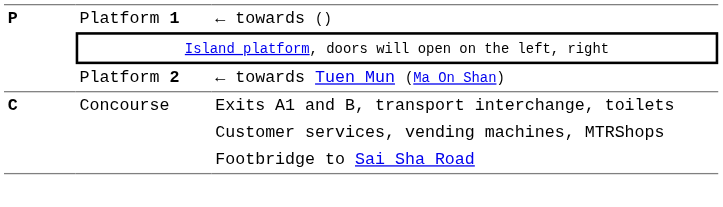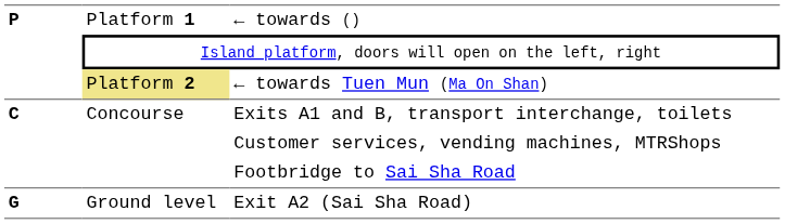 <table border=0 cellspacing=0 cellpadding=3>
 <tr>
 <td style="border-top:solid 1px gray;border-bottom:solid 1px gray;width:50px;vertical-align:top;" rowspan=3><strong>P</strong></td>
 <td style="border-top:solid 1px gray;width:100px;">Platform <span><strong>1</strong></span></td>
 <td style="border-top:solid 1px gray;width:390px;">←  towards  <small>()</small></td>
 </tr>
 <tr>
 <td style="border-top:solid 2px black;border-right:solid 2px black;border-left:solid 2px black;border-bottom:solid 2px black;text-align:center;" colspan=2><small><a href='#'>Island platform</a>, doors will open on the left, right</small></td>
 </tr>
 <tr>
-<td style="border-bottom:solid 1px gray;">Platform <span><strong>2</strong></span></td>
+<td style="background: khaki; border-bottom:solid 1px gray;">Platform <span><strong>2</strong></span></td>
 <td style="border-bottom:solid 1px gray;">←  towards <a href='#'>Tuen Mun</a> <small>(<a href='#'>Ma On Shan</a>)</small></td>
 </tr>
 <tr>
 <td style="border-bottom:solid 1px gray;vertical-align:top;" rowspan=3><strong>C</strong></td>
 <td style="border-bottom:solid 1px gray;vertical-align:top;" rowspan=3>Concourse</td>
 <td>Exits A1 and B, transport interchange, toilets</td>
 </tr>
 <tr>
 <td>Customer services, vending machines, MTRShops</td>
 </tr>
 <tr>
 <td style="border-bottom:solid 1px gray;">Footbridge to <a href='#'>Sai Sha Road</a></td>
 </tr>
 <tr>
+<td style="border-bottom:solid 1px gray;vertical-align:top;"><strong>G</strong></td>
+<td style="border-bottom:solid 1px gray;vertical-align:top;">Ground level</td>
+<td style="border-bottom:solid 1px gray;vertical-align:top;">Exit A2 (Sai Sha Road)</td>
+</tr>
+<tr>
 </tr>
 </table>
